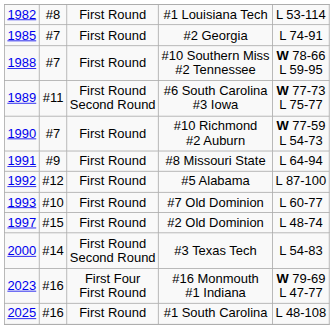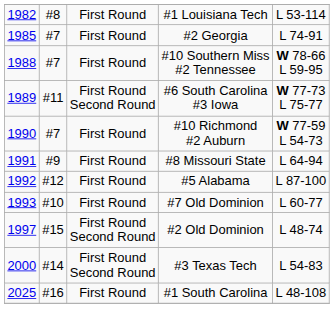 <table class="wikitable" style="text-align:center">
 <tr>
 </tr>
 <tr>
 <td rowspan=1><a href='#'>1982</a></td>
 <td>#8</td>
 <td>First Round</td>
 <td>#1 Louisiana Tech</td>
 <td>L 53-114</td>
 </tr>
 <tr style="text-align:center;">
 <td rowspan=1><a href='#'>1985</a></td>
 <td>#7</td>
 <td>First Round</td>
 <td>#2 Georgia</td>
 <td>L 74-91</td>
 </tr>
 <tr style="text-align:center;">
 <td rowspan=1><a href='#'>1988</a></td>
 <td>#7</td>
 <td>First Round</td>
 <td>#10 Southern Miss<br>#2 Tennessee</td>
 <td><strong>W</strong> 78-66<br>L 59-95</td>
 </tr>
 <tr style="text-align:center;">
 <td rowspan=1><a href='#'>1989</a></td>
 <td>#11</td>
 <td>First Round<br>Second Round</td>
 <td>#6 South Carolina<br>#3 Iowa</td>
 <td><strong>W</strong> 77-73<br>L 75-77</td>
 </tr>
 <tr style="text-align:center;">
 <td rowspan=1><a href='#'>1990</a></td>
 <td>#7</td>
 <td>First Round</td>
 <td>#10 Richmond<br>#2 Auburn</td>
 <td><strong>W</strong> 77-59<br>L 54-73</td>
 </tr>
 <tr style="text-align:center;">
 <td rowspan=1><a href='#'>1991</a></td>
 <td>#9</td>
 <td>First Round</td>
 <td>#8 Missouri State</td>
 <td>L 64-94</td>
 </tr>
 <tr style="text-align:center;">
 <td rowspan=1><a href='#'>1992</a></td>
 <td>#12</td>
 <td>First Round</td>
 <td>#5 Alabama</td>
 <td>L 87-100</td>
 </tr>
 <tr style="text-align:center;">
 <td rowspan=1><a href='#'>1993</a></td>
 <td>#10</td>
 <td>First Round</td>
 <td>#7 Old Dominion</td>
 <td>L 60-77</td>
 </tr>
 <tr style="text-align:center;">
 <td rowspan=1><a href='#'>1997</a></td>
 <td>#15</td>
-<td>First Round</td>
+<td>First Round<br>Second Round</td>
 <td>#2 Old Dominion</td>
 <td>L 48-74</td>
 </tr>
 <tr style="text-align:center;">
 <td rowspan=1><a href='#'>2000</a></td>
 <td>#14</td>
 <td>First Round<br>Second Round</td>
 <td>#3 Texas Tech</td>
 <td>L 54-83</td>
 </tr>
 <tr style="text-align:center;">
-<td rowspan=1><a href='#'>2023</a></td>
-<td>#16</td>
-<td>First Four<br>First Round</td>
-<td>#16 Monmouth<br>#1 Indiana</td>
-<td><strong>W</strong> 79-69<br>L 47-77</td>
-</tr>
-<tr style="text-align:center;">
 <td rowspan=1><a href='#'>2025</a></td>
 <td>#16</td>
 <td>First Round</td>
 <td>#1 South Carolina</td>
 <td>L 48-108</td>
 </tr>
 <tr style="text-align:center;">
 </tr>
 </table>
